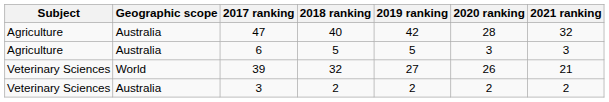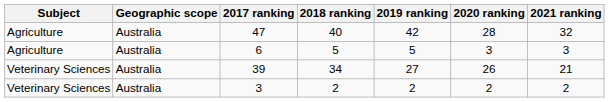 <table class="wikitable" style="margin:1em auto;">
 <tr>
 <th>Subject</th>
 <th>Geographic scope</th>
 <th>2017 ranking</th>
 <th>2018 ranking</th>
 <th>2019 ranking</th>
 <th>2020 ranking</th>
 <th>2021 ranking</th>
 </tr>
 <tr>
 <td>Agriculture</td>
 <td>Australia</td>
 <td align="center">47</td>
 <td align="center"> 40</td>
 <td align="center"> 42</td>
 <td align="center"> 28</td>
 <td align="center"> 32</td>
 </tr>
 <tr>
 <td>Agriculture</td>
 <td>Australia</td>
 <td align="center">6</td>
 <td align="center"> 5</td>
 <td align="center"> 5</td>
 <td align="center"> 3</td>
 <td align="center"> 3</td>
 </tr>
 <tr>
 <td>Veterinary Sciences</td>
-<td>World</td>
+<td>Australia</td>
 <td align="center">39</td>
-<td align="center"> 32</td>
+<td align="center"> 34</td>
 <td align="center"> 27</td>
 <td align="center"> 26</td>
 <td align="center"> 21</td>
 </tr>
 <tr>
 <td>Veterinary Sciences</td>
 <td>Australia</td>
 <td align="center">3</td>
 <td align="center"> 2</td>
 <td align="center"> 2</td>
 <td align="center"> 2</td>
 <td align="center"> 2</td>
 </tr>
 </table>
